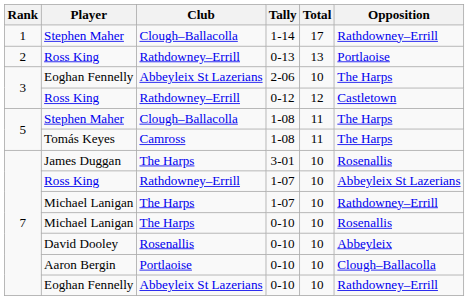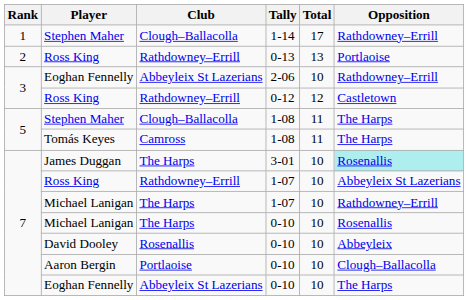 <table class="wikitable">
 <tr>
 <th>Rank</th>
 <th>Player</th>
 <th>Club</th>
 <th>Tally</th>
 <th>Total</th>
 <th>Opposition</th>
 </tr>
 <tr>
 <td rowspan="1" style="text-align:center;">1</td>
 <td><a href='#'>Stephen Maher</a></td>
 <td><a href='#'>Clough–Ballacolla</a></td>
 <td align=center>1-14</td>
 <td align=center>17</td>
 <td><a href='#'>Rathdowney–Errill</a></td>
 </tr>
 <tr>
 <td rowspan="1" style="text-align:center;">2</td>
 <td><a href='#'>Ross King</a></td>
 <td><a href='#'>Rathdowney–Errill</a></td>
 <td align=center>0-13</td>
 <td align=center>13</td>
 <td><a href='#'>Portlaoise</a></td>
 </tr>
 <tr>
 <td rowspan="2" style="text-align:center;">3</td>
 <td>Eoghan Fennelly</td>
 <td><a href='#'>Abbeyleix St Lazerians</a></td>
 <td align=center>2-06</td>
 <td align=center>10</td>
-<td><a href='#'>The Harps</a></td>
+<td><a href='#'>Rathdowney–Errill</a></td>
 </tr>
 <tr>
 <td><a href='#'>Ross King</a></td>
 <td><a href='#'>Rathdowney–Errill</a></td>
 <td align=center>0-12</td>
 <td align=center>12</td>
 <td><a href='#'>Castletown</a></td>
 </tr>
 <tr>
 <td rowspan="2" style="text-align:center;">5</td>
 <td><a href='#'>Stephen Maher</a></td>
 <td><a href='#'>Clough–Ballacolla</a></td>
 <td align=center>1-08</td>
 <td align=center>11</td>
 <td><a href='#'>The Harps</a></td>
 </tr>
 <tr>
 <td>Tomás Keyes</td>
 <td><a href='#'>Camross</a></td>
 <td align=center>1-08</td>
 <td align=center>11</td>
 <td><a href='#'>The Harps</a></td>
 </tr>
 <tr>
 <td rowspan="7" style="text-align:center;">7</td>
 <td>James Duggan</td>
 <td><a href='#'>The Harps</a></td>
 <td align=center>3-01</td>
 <td align=center>10</td>
-<td><a href='#'>Rosenallis</a></td>
+<td style="background: paleturquoise;"><a href='#'>Rosenallis</a></td>
 </tr>
 <tr>
 <td><a href='#'>Ross King</a></td>
 <td><a href='#'>Rathdowney–Errill</a></td>
 <td align=center>1-07</td>
 <td align=center>10</td>
 <td><a href='#'>Abbeyleix St Lazerians</a></td>
 </tr>
 <tr>
 <td>Michael Lanigan</td>
 <td><a href='#'>The Harps</a></td>
 <td align=center>1-07</td>
 <td align=center>10</td>
 <td><a href='#'>Rathdowney–Errill</a></td>
 </tr>
 <tr>
 <td>Michael Lanigan</td>
 <td><a href='#'>The Harps</a></td>
 <td align=center>0-10</td>
 <td align=center>10</td>
 <td><a href='#'>Rosenallis</a></td>
 </tr>
 <tr>
 <td>David Dooley</td>
 <td><a href='#'>Rosenallis</a></td>
 <td align=center>0-10</td>
 <td align=center>10</td>
 <td><a href='#'>Abbeyleix</a></td>
 </tr>
 <tr>
 <td>Aaron Bergin</td>
 <td><a href='#'>Portlaoise</a></td>
 <td align=center>0-10</td>
 <td align=center>10</td>
 <td><a href='#'>Clough–Ballacolla</a></td>
 </tr>
 <tr>
 <td>Eoghan Fennelly</td>
 <td><a href='#'>Abbeyleix St Lazerians</a></td>
 <td align=center>0-10</td>
 <td align=center>10</td>
-<td><a href='#'>Rathdowney–Errill</a></td>
+<td><a href='#'>The Harps</a></td>
 </tr>
 </table>
